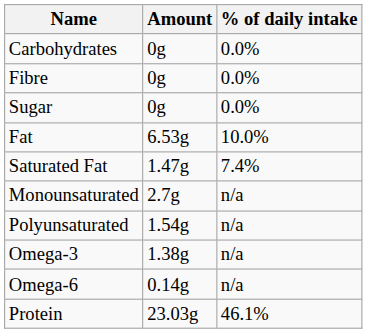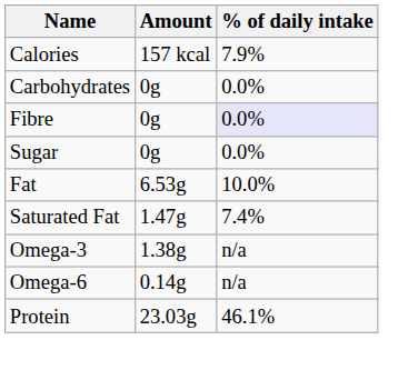 <table class="wikitable collapsible">
 <tr>
 <th>Name</th>
 <th>Amount</th>
 <th>% of daily intake</th>
+</tr>
+<tr>
+<td>Calories</td>
+<td>157 kcal</td>
+<td>7.9%</td>
 </tr>
 <tr>
 <td>Carbohydrates</td>
 <td>0g</td>
 <td>0.0%</td>
 </tr>
 <tr>
 <td>Fibre</td>
 <td>0g</td>
-<td>0.0%</td>
+<td style="background: lavender;">0.0%</td>
 </tr>
 <tr>
 <td>Sugar</td>
 <td>0g</td>
 <td>0.0%</td>
 </tr>
 <tr>
 <td>Fat</td>
 <td>6.53g</td>
 <td>10.0%</td>
 </tr>
 <tr>
 <td>Saturated Fat</td>
 <td>1.47g</td>
 <td>7.4%</td>
 </tr>
 <tr>
-<td>Monounsaturated</td>
-<td>2.7g</td>
-<td>n/a</td>
-</tr>
-<tr>
-<td>Polyunsaturated</td>
-<td>1.54g</td>
-<td>n/a</td>
-</tr>
-<tr>
 <td>Omega-3</td>
 <td>1.38g</td>
 <td>n/a</td>
 </tr>
 <tr>
 <td>Omega-6</td>
 <td>0.14g</td>
 <td>n/a</td>
 </tr>
 <tr>
 <td>Protein</td>
 <td>23.03g</td>
 <td>46.1%</td>
 </tr>
 </table>
